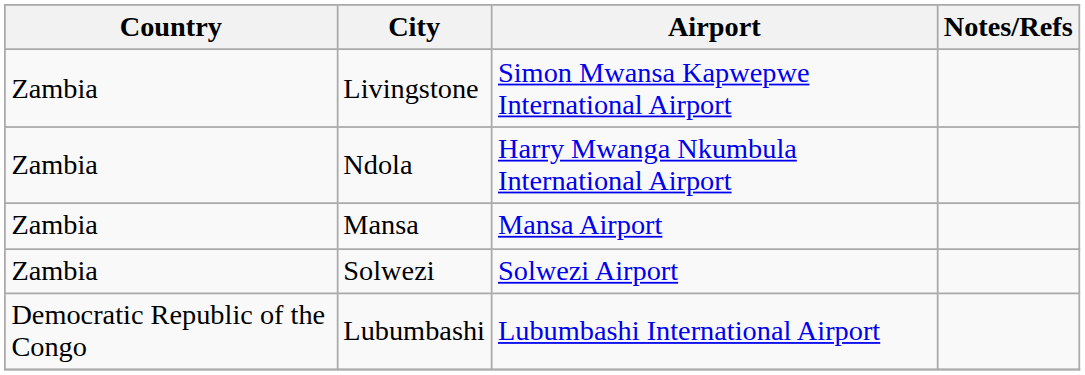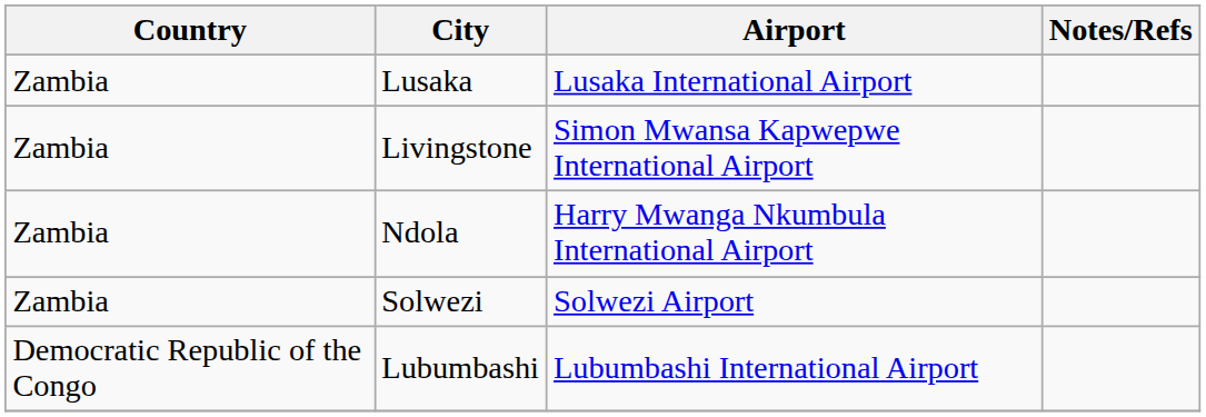 <table class="sortable wikitable">
 <tr>
 <th>Country</th>
 <th>City</th>
 <th>Airport</th>
 <th class="unsortable">Notes/Refs</th>
+</tr>
+<tr>
+<td>Zambia</td>
+<td>Lusaka</td>
+<td><a href='#'>Lusaka International Airport</a></td>
+<td align=center></td>
 </tr>
 <tr>
 <td>Zambia</td>
 <td>Livingstone</td>
 <td><a href='#'>Simon Mwansa Kapwepwe International Airport</a></td>
 <td align=center></td>
 </tr>
 <tr>
 <td>Zambia</td>
 <td>Ndola</td>
 <td><a href='#'>Harry Mwanga Nkumbula International Airport</a></td>
-<td align=center></td>
-</tr>
-<tr>
-<td>Zambia</td>
-<td>Mansa</td>
-<td><a href='#'>Mansa Airport</a></td>
 <td align=center></td>
 </tr>
 <tr>
 <td>Zambia</td>
 <td>Solwezi</td>
 <td><a href='#'>Solwezi Airport</a></td>
 <td align=center></td>
 </tr>
 <tr>
 <td>Democratic Republic of the Congo</td>
 <td>Lubumbashi</td>
 <td><a href='#'>Lubumbashi International Airport</a></td>
 <td align=center></td>
 </tr>
 <tr>
 </tr>
 </table>
